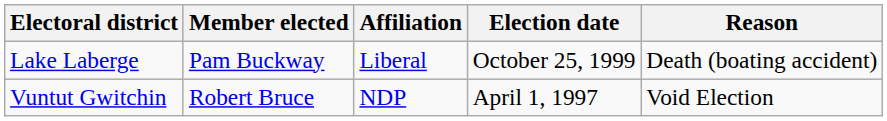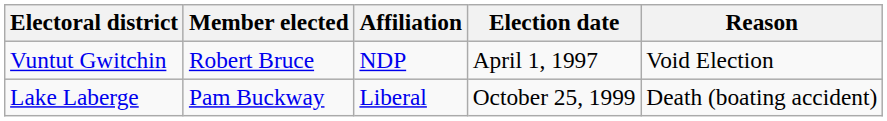 <table class="wikitable sortable">
 <tr>
 <th>Electoral district</th>
 <th>Member elected</th>
 <th>Affiliation</th>
 <th>Election date</th>
 <th>Reason</th>
 </tr>
 <tr>
+<td><a href='#'>Vuntut Gwitchin</a></td>
+<td><a href='#'>Robert Bruce</a></td>
+<td><a href='#'>NDP</a></td>
+<td>April 1, 1997</td>
+<td>Void Election</td>
+</tr>
+<tr>
 <td><a href='#'>Lake Laberge</a></td>
 <td><a href='#'>Pam Buckway</a></td>
 <td><a href='#'>Liberal</a></td>
 <td>October 25, 1999</td>
 <td>Death (boating accident)</td>
 </tr>
-<tr>
-<td><a href='#'>Vuntut Gwitchin</a></td>
-<td><a href='#'>Robert Bruce</a></td>
-<td><a href='#'>NDP</a></td>
-<td>April 1, 1997</td>
-<td>Void Election</td>
-</tr>
 </table>
